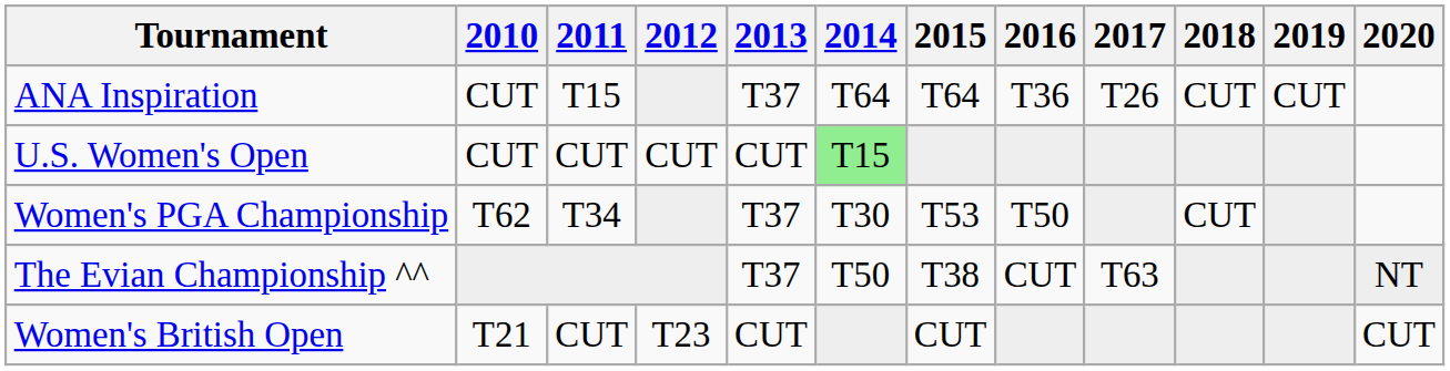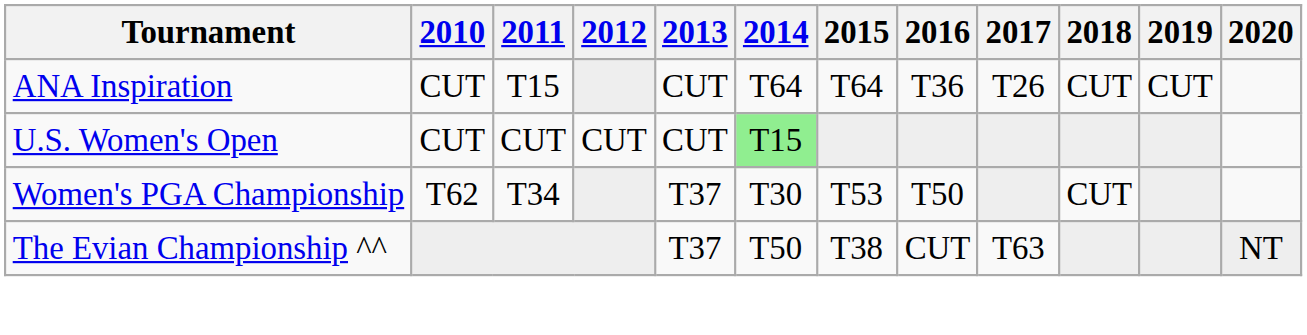 <table class="wikitable" style="font-size:95%;text-align:center;">
 <tr>
 <th>Tournament</th>
 <th><a href='#'>2010</a></th>
 <th><a href='#'>2011</a></th>
 <th><a href='#'>2012</a></th>
 <th><a href='#'>2013</a></th>
 <th><a href='#'>2014</a></th>
 <th>2015</th>
 <th>2016</th>
 <th>2017</th>
 <th>2018</th>
 <th>2019</th>
 <th>2020</th>
 </tr>
 <tr>
 <td align=left><a href='#'>ANA Inspiration</a></td>
 <td>CUT</td>
 <td>T15</td>
 <td style="background:#eeeeee;"></td>
-<td>T37</td>
+<td>CUT</td>
 <td>T64</td>
 <td>T64</td>
 <td>T36</td>
 <td>T26</td>
 <td>CUT</td>
 <td>CUT</td>
 <td></td>
 </tr>
 <tr>
 <td align=left><a href='#'>U.S. Women's Open</a></td>
 <td>CUT</td>
 <td>CUT</td>
 <td>CUT</td>
 <td>CUT</td>
 <td style="background: lightgreen;">T15</td>
 <td style="background:#eeeeee;"></td>
 <td style="background:#eeeeee;"></td>
 <td style="background:#eeeeee;"></td>
 <td style="background:#eeeeee;"></td>
 <td style="background:#eeeeee;"></td>
 <td></td>
 </tr>
 <tr>
 <td align=left><a href='#'>Women's PGA Championship</a></td>
 <td>T62</td>
 <td>T34</td>
 <td style="background:#eeeeee;"></td>
 <td>T37</td>
 <td>T30</td>
 <td>T53</td>
 <td>T50</td>
 <td style="background:#eeeeee;"></td>
 <td>CUT</td>
 <td style="background:#eeeeee;"></td>
 <td></td>
 </tr>
 <tr>
 <td align=left><a href='#'>The Evian Championship</a> ^^</td>
 <td style="background:#eeeeee;" colspan=3></td>
 <td>T37</td>
 <td>T50</td>
 <td>T38</td>
 <td>CUT</td>
 <td>T63</td>
 <td style="background:#eeeeee;"></td>
 <td style="background:#eeeeee;"></td>
 <td style="background:#eeeeee;">NT</td>
 </tr>
-<tr>
-<td align=left><a href='#'>Women's British Open</a></td>
-<td>T21</td>
-<td>CUT</td>
-<td>T23</td>
-<td>CUT</td>
-<td style="background:#eeeeee;"></td>
-<td>CUT</td>
-<td style="background:#eeeeee;"></td>
-<td style="background:#eeeeee;"></td>
-<td style="background:#eeeeee;"></td>
-<td style="background:#eeeeee;"></td>
-<td>CUT</td>
-</tr>
 </table>
